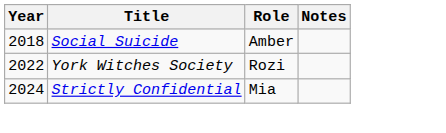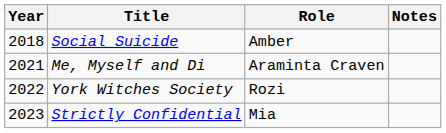 <table class="wikitable">
 <tr>
 <th>Year</th>
 <th>Title</th>
 <th>Role</th>
 <th>Notes</th>
 </tr>
 <tr>
 <td>2018</td>
 <td><em><a href='#'>Social Suicide</a></em></td>
 <td>Amber</td>
 <td></td>
 </tr>
 <tr>
+<td>2021</td>
+<td><em>Me, Myself and Di</em></td>
+<td>Araminta Craven</td>
+<td></td>
+</tr>
+<tr>
 <td>2022</td>
 <td><em>York Witches Society</em></td>
 <td>Rozi</td>
 <td></td>
 </tr>
 <tr>
-<td>2024</td>
+<td>2023</td>
 <td><em><a href='#'>Strictly Confidential</a></em></td>
 <td>Mia</td>
 <td></td>
 </tr>
 </table>
